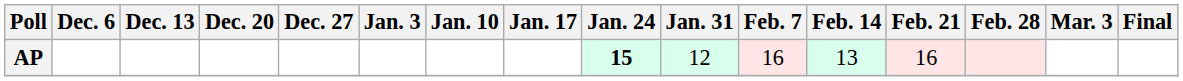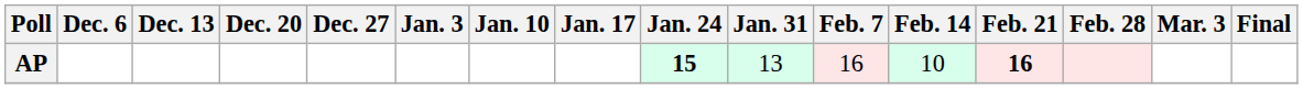 <table class="wikitable" style="white-space:nowrap;">
 <tr>
 <th>Poll</th>
 <th>Dec. 6</th>
 <th>Dec. 13</th>
 <th>Dec. 20</th>
 <th>Dec. 27</th>
 <th>Jan. 3</th>
 <th>Jan. 10</th>
 <th>Jan. 17</th>
 <th>Jan. 24</th>
 <th>Jan. 31</th>
 <th>Feb. 7</th>
 <th>Feb. 14</th>
 <th>Feb. 21</th>
 <th>Feb. 28</th>
 <th>Mar. 3</th>
 <th>Final</th>
 </tr>
 <tr style="text-align:center;">
 <th>AP</th>
 <td style="background:#FFF;"></td>
 <td style="background:#FFF"></td>
 <td style="background:#FFF"></td>
 <td style="background:#FFF"></td>
 <td style="background:#FFF;"></td>
 <td style="background:#FFF;"></td>
 <td style="background:#FFF;"></td>
 <td style="background:#D8FFEB;"><strong>15</strong></td>
-<td style="background:#D8FFEB;">12</td>
-<td style="background:#FFE6E6;">16</td>
 <td style="background:#D8FFEB;">13</td>
 <td style="background:#FFE6E6;">16</td>
+<td style="background:#D8FFEB;">10</td>
+<td style="background:#FFE6E6;"><strong>16</strong></td>
 <td style="background:#FFE6E6;"></td>
 <td style="background:#FFF;"></td>
 <td style="background:#FFF;"></td>
 </tr>
 <tr style="text-align:center;">
 </tr>
 </table>
